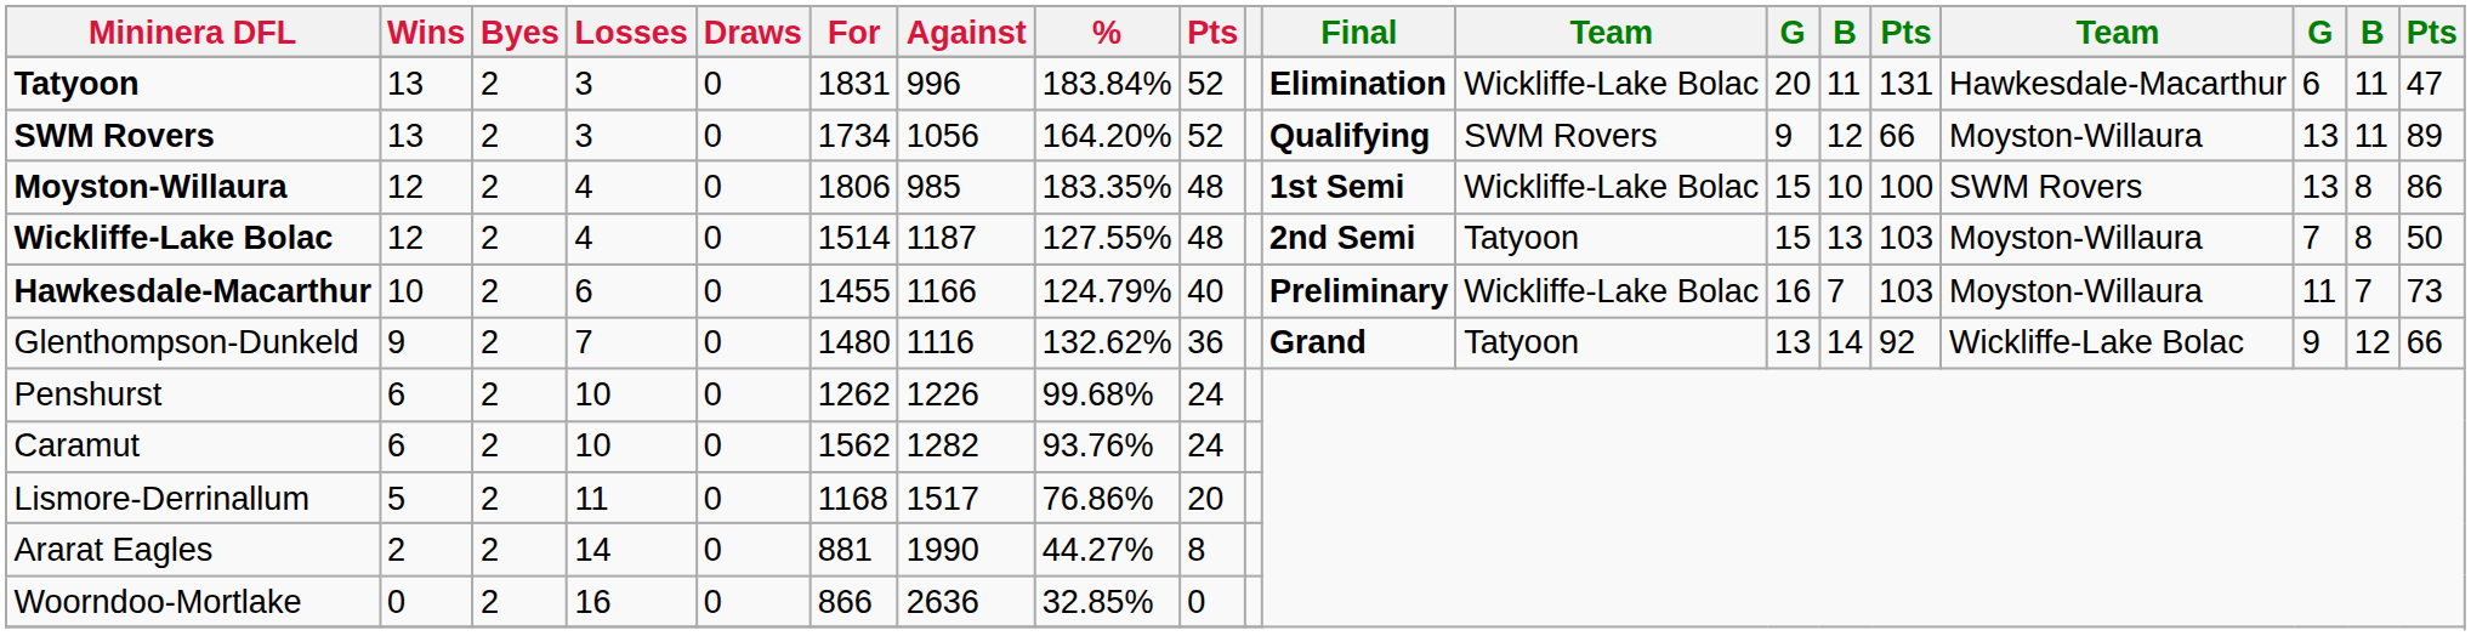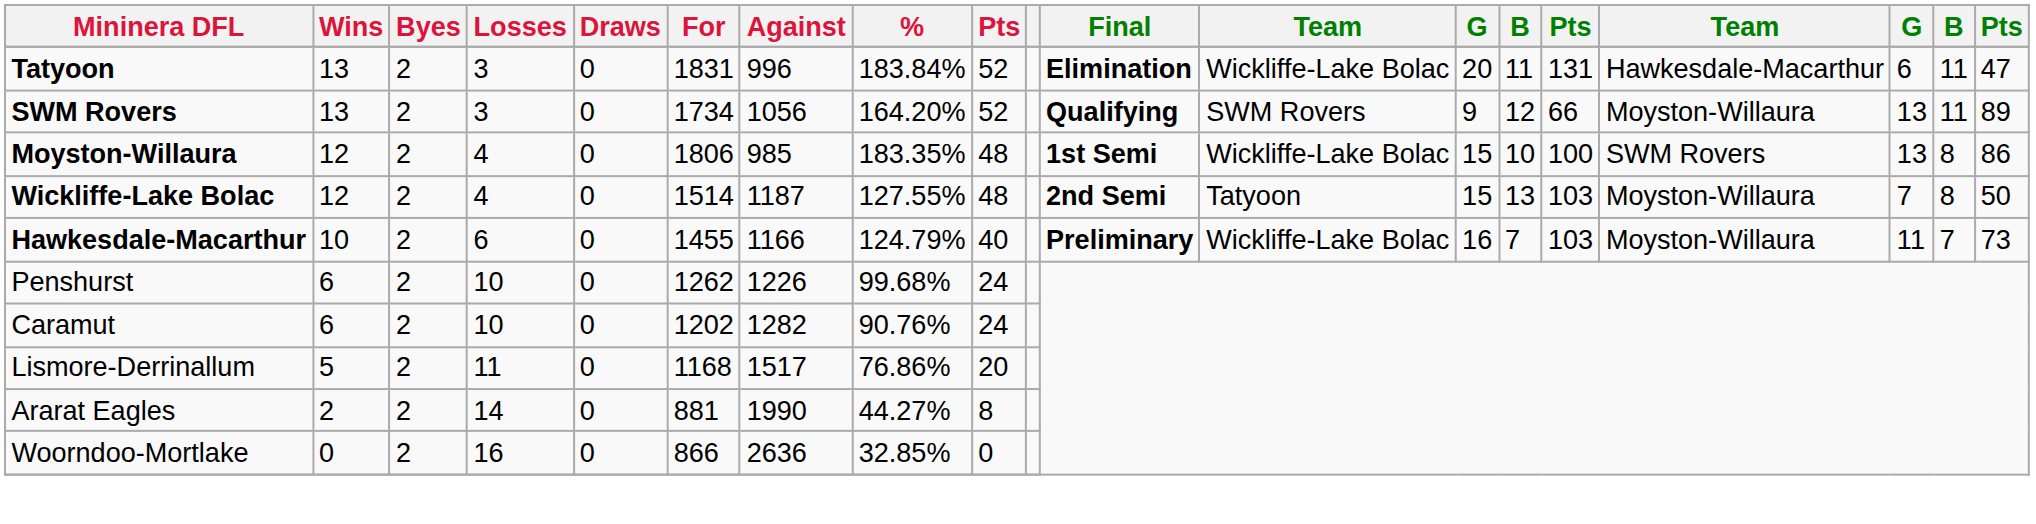 <table style="font-size: 85%; text-align: left;" class="wikitable">
 <tr>
 <th style="color:crimson">Mininera DFL</th>
 <th style="color:crimson">Wins</th>
 <th style="color:crimson">Byes</th>
 <th style="color:crimson">Losses</th>
 <th style="color:crimson">Draws</th>
 <th style="color:crimson">For</th>
 <th style="color:crimson">Against</th>
 <th style="color:crimson">%</th>
 <th style="color:crimson">Pts</th>
 <th></th>
 <th style="color:green">Final</th>
 <th style="color:green">Team</th>
 <th style="color:green">G</th>
 <th style="color:green">B</th>
 <th style="color:green">Pts</th>
 <th style="color:green">Team</th>
 <th style="color:green">G</th>
 <th style="color:green">B</th>
 <th style="color:green">Pts</th>
 </tr>
 <tr>
 </tr>
 <tr>
 </tr>
 <tr>
 <td><strong>	Tatyoon	</strong></td>
 <td>13</td>
 <td>2</td>
 <td>3</td>
 <td>0</td>
 <td>1831</td>
 <td>996</td>
 <td>183.84%</td>
 <td>52</td>
 <td></td>
 <td><strong>Elimination</strong></td>
 <td>Wickliffe-Lake Bolac</td>
 <td>20</td>
 <td>11</td>
 <td>131</td>
 <td>Hawkesdale-Macarthur</td>
 <td>6</td>
 <td>11</td>
 <td>47</td>
 </tr>
 <tr>
 <td><strong>	SWM Rovers	</strong></td>
 <td>13</td>
 <td>2</td>
 <td>3</td>
 <td>0</td>
 <td>1734</td>
 <td>1056</td>
 <td>164.20%</td>
 <td>52</td>
 <td></td>
 <td><strong>Qualifying</strong></td>
 <td>SWM Rovers</td>
 <td>9</td>
 <td>12</td>
 <td>66</td>
 <td>Moyston-Willaura</td>
 <td>13</td>
 <td>11</td>
 <td>89</td>
 </tr>
 <tr>
 <td><strong>	Moyston-Willaura	</strong></td>
 <td>12</td>
 <td>2</td>
 <td>4</td>
 <td>0</td>
 <td>1806</td>
 <td>985</td>
 <td>183.35%</td>
 <td>48</td>
 <td></td>
 <td><strong>1st Semi</strong></td>
 <td>Wickliffe-Lake Bolac</td>
 <td>15</td>
 <td>10</td>
 <td>100</td>
 <td>SWM Rovers</td>
 <td>13</td>
 <td>8</td>
 <td>86</td>
 </tr>
 <tr>
 <td><strong>	Wickliffe-Lake Bolac	</strong></td>
 <td>12</td>
 <td>2</td>
 <td>4</td>
 <td>0</td>
 <td>1514</td>
 <td>1187</td>
 <td>127.55%</td>
 <td>48</td>
 <td></td>
 <td><strong>2nd Semi</strong></td>
 <td>Tatyoon</td>
 <td>15</td>
 <td>13</td>
 <td>103</td>
 <td>Moyston-Willaura</td>
 <td>7</td>
 <td>8</td>
 <td>50</td>
 </tr>
 <tr>
 <td><strong>	Hawkesdale-Macarthur	</strong></td>
 <td>10</td>
 <td>2</td>
 <td>6</td>
 <td>0</td>
 <td>1455</td>
 <td>1166</td>
 <td>124.79%</td>
 <td>40</td>
 <td></td>
 <td><strong>Preliminary</strong></td>
 <td>Wickliffe-Lake Bolac</td>
 <td>16</td>
 <td>7</td>
 <td>103</td>
 <td>Moyston-Willaura</td>
 <td>11</td>
 <td>7</td>
 <td>73</td>
 </tr>
 <tr>
-<td>Glenthompson-Dunkeld</td>
-<td>9</td>
-<td>2</td>
-<td>7</td>
-<td>0</td>
-<td>1480</td>
-<td>1116</td>
-<td>132.62%</td>
-<td>36</td>
-<td></td>
-<td><strong>Grand</strong></td>
-<td>Tatyoon</td>
-<td>13</td>
-<td>14</td>
-<td>92</td>
-<td>Wickliffe-Lake Bolac</td>
-<td>9</td>
-<td>12</td>
-<td>66</td>
-</tr>
-<tr>
 <td>Penshurst</td>
 <td>6</td>
 <td>2</td>
 <td>10</td>
 <td>0</td>
 <td>1262</td>
 <td>1226</td>
 <td>99.68%</td>
 <td>24</td>
 <td></td>
 </tr>
 <tr>
 <td>Caramut</td>
 <td>6</td>
 <td>2</td>
 <td>10</td>
 <td>0</td>
-<td>1562</td>
+<td>1202</td>
 <td>1282</td>
-<td>93.76%</td>
+<td>90.76%</td>
 <td>24</td>
 <td></td>
 </tr>
 <tr>
 <td>Lismore-Derrinallum</td>
 <td>5</td>
 <td>2</td>
 <td>11</td>
 <td>0</td>
 <td>1168</td>
 <td>1517</td>
 <td>76.86%</td>
 <td>20</td>
 <td></td>
 </tr>
 <tr>
 <td>Ararat Eagles</td>
 <td>2</td>
 <td>2</td>
 <td>14</td>
 <td>0</td>
 <td>881</td>
 <td>1990</td>
 <td>44.27%</td>
 <td>8</td>
 <td></td>
 </tr>
 <tr>
 <td>Woorndoo-Mortlake</td>
 <td>0</td>
 <td>2</td>
 <td>16</td>
 <td>0</td>
 <td>866</td>
 <td>2636</td>
 <td>32.85%</td>
 <td>0</td>
 <td></td>
 </tr>
 <tr>
 </tr>
 </table>
